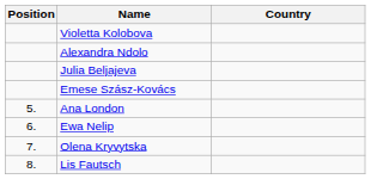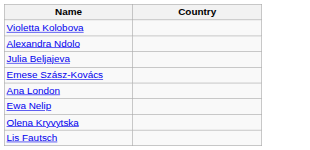 <table class="wikitable">
 <tr>
-<th width="20">Position</th>
 <th width="200">Name</th>
 <th width="200">Country</th>
 </tr>
 <tr>
-<td align="center"></td>
 <td><a href='#'>Violetta Kolobova</a></td>
 <td></td>
 </tr>
 <tr>
-<td align="center"></td>
 <td><a href='#'>Alexandra Ndolo</a></td>
 <td></td>
 </tr>
 <tr>
-<td align="center"></td>
 <td><a href='#'>Julia Beljajeva</a></td>
 <td></td>
 </tr>
 <tr>
-<td align="center"></td>
 <td><a href='#'>Emese Szász-Kovács</a></td>
 <td></td>
 </tr>
 <tr>
-<td align="center">5.</td>
 <td><a href='#'>Ana London</a></td>
 <td></td>
 </tr>
 <tr>
-<td align="center">6.</td>
 <td><a href='#'>Ewa Nelip</a></td>
 <td></td>
 </tr>
 <tr>
-<td align="center">7.</td>
 <td><a href='#'>Olena Kryvytska</a></td>
 <td></td>
 </tr>
 <tr>
-<td align="center">8.</td>
 <td><a href='#'>Lis Fautsch</a></td>
 <td></td>
 </tr>
 </table>
